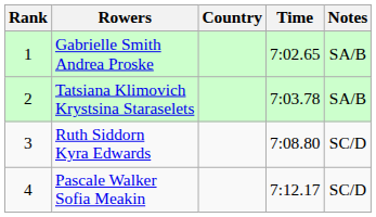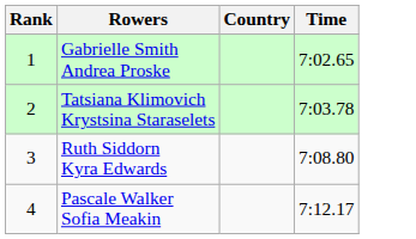 <table class="wikitable" style="text-align:center">
 <tr>
 <th>Rank</th>
 <th>Rowers</th>
 <th>Country</th>
 <th>Time</th>
-<th>Notes</th>
 </tr>
 <tr bgcolor=ccffcc>
 <td>1</td>
 <td align="left"><a href='#'>Gabrielle Smith</a><br><a href='#'>Andrea Proske</a></td>
 <td align="left"></td>
 <td>7:02.65</td>
-<td>SA/B</td>
 </tr>
 <tr bgcolor=ccffcc>
 <td>2</td>
 <td align="left"><a href='#'>Tatsiana Klimovich</a><br><a href='#'>Krystsina Staraselets</a></td>
 <td align="left"></td>
 <td>7:03.78</td>
-<td>SA/B</td>
 </tr>
 <tr>
 <td>3</td>
 <td align="left"><a href='#'>Ruth Siddorn</a><br><a href='#'>Kyra Edwards</a></td>
 <td align="left"></td>
 <td>7:08.80</td>
-<td>SC/D</td>
 </tr>
 <tr>
 <td>4</td>
 <td align="left"><a href='#'>Pascale Walker</a><br><a href='#'>Sofia Meakin</a></td>
 <td align="left"></td>
 <td>7:12.17</td>
-<td>SC/D</td>
 </tr>
 </table>
